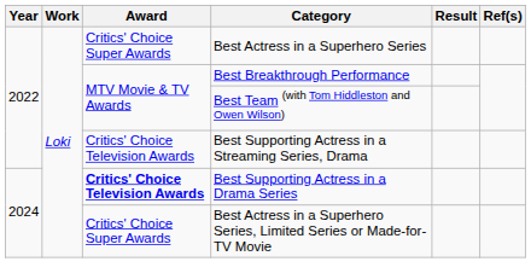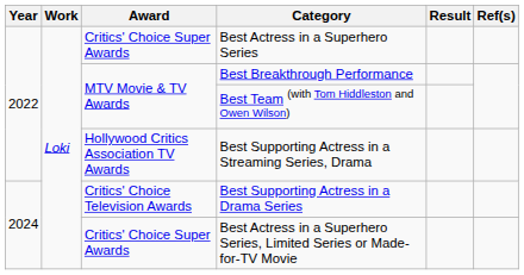 <table class="wikitable">
 <tr>
 <th>Year</th>
 <th>Work</th>
 <th>Award</th>
 <th>Category</th>
 <th>Result</th>
 <th>Ref(s)</th>
 </tr>
 <tr>
 <td rowspan="4">2022</td>
 <td rowspan="6"><em><a href='#'>Loki</a></em></td>
 <td><a href='#'>Critics' Choice Super Awards</a></td>
 <td>Best Actress in a Superhero Series</td>
 <td></td>
 <td style="text-align:center;"></td>
 </tr>
 <tr>
 <td rowspan="2"><a href='#'>MTV Movie & TV Awards</a></td>
 <td><a href='#'>Best Breakthrough Performance</a></td>
 <td></td>
 <td rowspan="2" style="text-align:center;"></td>
 </tr>
 <tr>
 <td><a href='#'>Best Team</a> <sup>(with <a href='#'>Tom Hiddleston</a> and <a href='#'>Owen Wilson</a>)</sup></td>
 <td></td>
 </tr>
 <tr>
-<td><a href='#'>Critics' Choice Television Awards</a></td>
+<td><a href='#'>Hollywood Critics Association TV Awards</a></td>
 <td>Best Supporting Actress in a Streaming Series, Drama</td>
 <td></td>
 <td style="text-align:center;"></td>
 </tr>
 <tr>
 <td rowspan="2">2024</td>
-<td><strong><a href='#'>Critics' Choice Television Awards</a></strong></td>
+<td><a href='#'>Critics' Choice Television Awards</a></td>
 <td><a href='#'>Best Supporting Actress in a Drama Series</a></td>
 <td></td>
 <td style="text-align:center;"></td>
 </tr>
 <tr>
 <td><a href='#'>Critics' Choice Super Awards</a></td>
 <td>Best Actress in a Superhero Series, Limited Series or Made-for-TV Movie</td>
 <td></td>
 <td style="text-align:center;"></td>
 </tr>
 </table>
